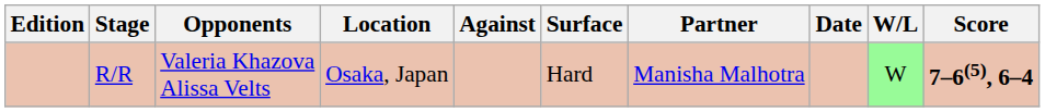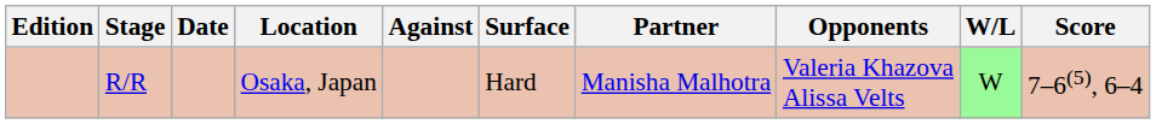 <table class=wikitable style=font-size:97%>
 <tr>
 <th>Edition</th>
 <th>Stage</th>
-<th>Opponents</th>
+<th>Date</th>
 <th>Location</th>
 <th>Against</th>
 <th>Surface</th>
 <th>Partner</th>
-<th>Date</th>
+<th>Opponents</th>
 <th>W/L</th>
 <th>Score</th>
 </tr>
 <tr bgcolor="#EBC2AF">
 <td rowspan="1"></td>
 <td rowspan="1"><a href='#'>R/R</a></td>
-<td> <a href='#'>Valeria Khazova</a> <br>  <a href='#'>Alissa Velts</a></td>
+<td></td>
 <td rowspan="1"><a href='#'>Osaka</a>, Japan</td>
 <td> </td>
 <td rowspan="1">Hard</td>
 <td rowspan="1"> <a href='#'>Manisha Malhotra</a></td>
-<td></td>
+<td> <a href='#'>Valeria Khazova</a> <br>  <a href='#'>Alissa Velts</a></td>
 <td style="text-align:center; background:#98fb98;">W</td>
-<td><strong>7–6<sup>(5)</sup>, 6–4</strong></td>
+<td>7–6<sup>(5)</sup>, 6–4</td>
 </tr>
 </table>
